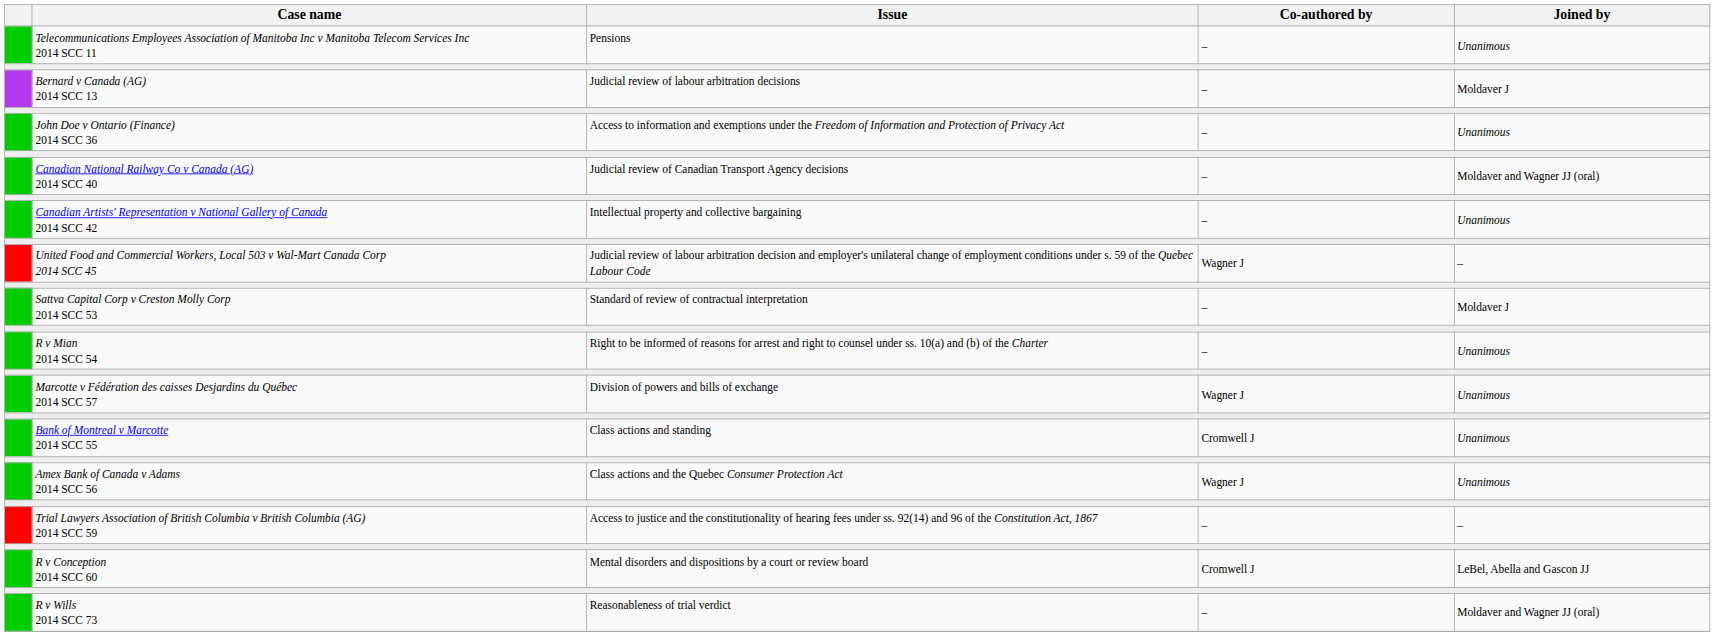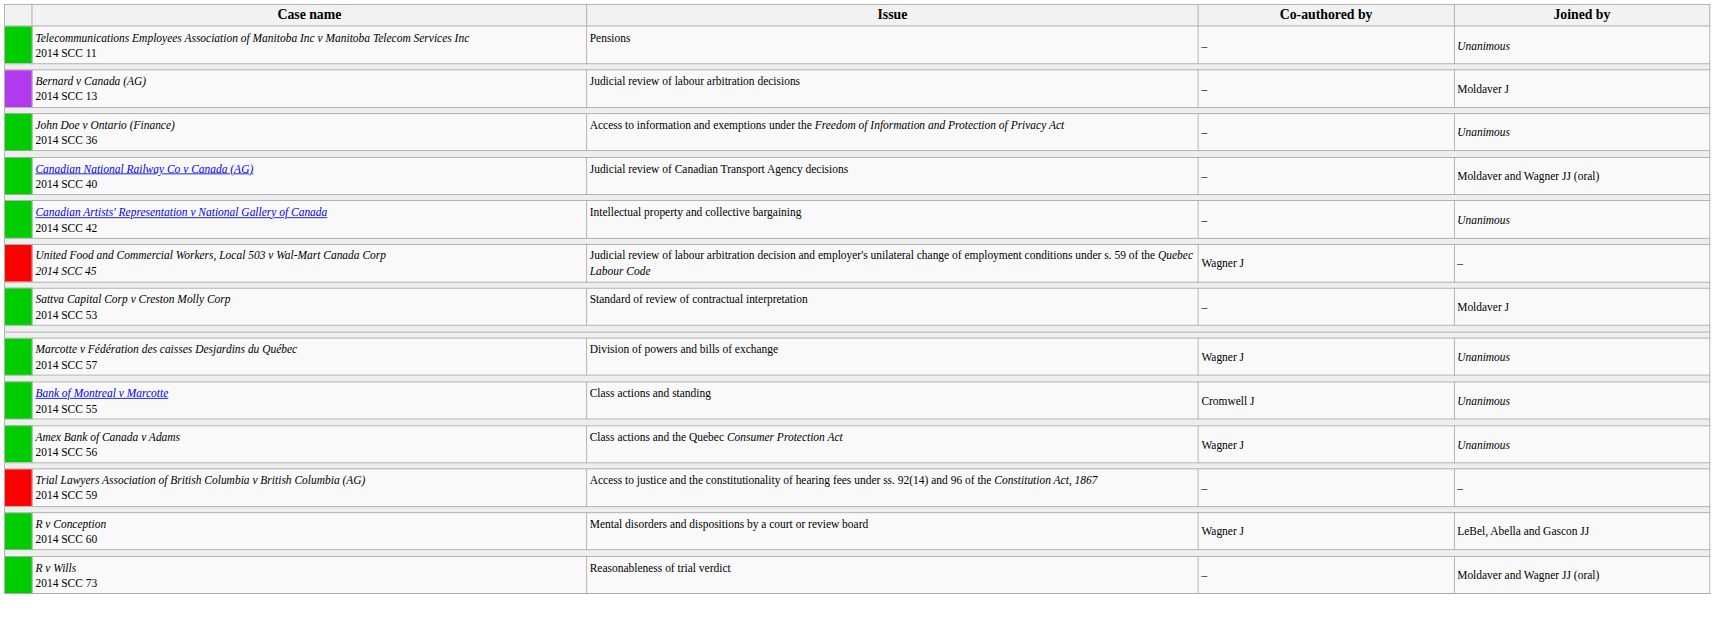 <table class="wikitable" width=100%>
 <tr bgcolor="#CCCCCC">
 <th width=25px></th>
 <th width=32.5%>Case name</th>
 <th>Issue</th>
 <th width=15%>Co-authored by</th>
 <th width=15%>Joined by</th>
 </tr>
 <tr>
 <td bgcolor="00cd00"></td>
 <td align=left valign=top><small><em>Telecommunications Employees Association of Manitoba Inc v Manitoba Telecom Services Inc</em><br> 2014 SCC 11 </small></td>
 <td valign=top><small> Pensions</small></td>
 <td><small> –</small></td>
 <td><small>  <em>Unanimous</em></small></td>
 </tr>
 <tr>
 <td bgcolor=#EEEEEE colspan=5 valign=top><small></small></td>
 </tr>
 <tr>
 <td bgcolor="B23AEE"></td>
 <td align=left valign=top><small><em>Bernard v Canada (AG)</em><br> 2014 SCC 13 </small></td>
 <td valign=top><small>Judicial review of labour arbitration decisions</small></td>
 <td><small> –</small></td>
 <td><small> Moldaver J</small></td>
 </tr>
 <tr>
 <td bgcolor=#EEEEEE colspan=5 valign=top><small></small></td>
 </tr>
 <tr>
 <td bgcolor="00cd00"></td>
 <td align=left valign=top><small><em>John Doe v Ontario (Finance)</em><br> 2014 SCC 36 </small></td>
 <td valign=top><small>Access to information and exemptions under the <em>Freedom of Information and Protection of Privacy Act</em></small></td>
 <td><small> –</small></td>
 <td><small> <em>Unanimous</em></small></td>
 </tr>
 <tr>
 <td bgcolor=#EEEEEE colspan=5 valign=top><small></small></td>
 </tr>
 <tr>
 <td bgcolor="00cd00"></td>
 <td align=left valign=top><small><em><a href='#'>Canadian National Railway Co v Canada (AG)</a></em><br> 2014 SCC 40 </small></td>
 <td valign=top><small>Judicial review of Canadian Transport Agency decisions</small></td>
 <td><small> –</small></td>
 <td><small> Moldaver and Wagner JJ (oral)</small></td>
 </tr>
 <tr>
 <td bgcolor=#EEEEEE colspan=5 valign=top><small></small></td>
 </tr>
 <tr>
 <td bgcolor="00cd00"></td>
 <td align=left valign=top><small><em><a href='#'>Canadian Artists' Representation v National Gallery of Canada</a></em><br> 2014 SCC 42 </small></td>
 <td valign=top><small>Intellectual property and collective bargaining</small></td>
 <td><small> –</small></td>
 <td><small> <em>Unanimous</em></small></td>
 </tr>
 <tr>
 <td bgcolor=#EEEEEE colspan=5 valign=top><small></small></td>
 </tr>
 <tr>
 <td bgcolor="red"></td>
 <td align=left valign=top><small><em>United Food and Commercial Workers, Local 503 v Wal-Mart Canada Corp<br> 2014 SCC 45</em> </small></td>
 <td valign=top><small>Judicial review of labour arbitration decision and employer's unilateral change of employment conditions under s. 59 of the <em>Quebec Labour Code</em></small></td>
 <td><small> Wagner J</small></td>
 <td><small> –</small></td>
 </tr>
 <tr>
 <td bgcolor=#EEEEEE colspan=5 valign=top><small></small></td>
 </tr>
 <tr>
 <td bgcolor="00cd00"></td>
 <td align=left valign=top><small><em>Sattva Capital Corp v Creston Molly Corp</em><br> 2014 SCC 53 </small></td>
 <td valign=top><small>Standard of review of contractual interpretation</small></td>
 <td><small> –</small></td>
 <td><small> Moldaver J</small></td>
 </tr>
 <tr>
 <td bgcolor=#EEEEEE colspan=5 valign=top><small></small></td>
 </tr>
 <tr>
-<td bgcolor="00cd00"></td>
-<td align=left valign=top><small><em>R v Mian</em><br> 2014 SCC 54 </small></td>
-<td valign=top><small> Right to be informed of reasons for arrest and right to counsel under ss. 10(a) and (b) of the <em>Charter</em></small></td>
-<td><small> –</small></td>
-<td><small> <em>Unanimous</em></small></td>
-</tr>
-<tr>
 <td bgcolor=#EEEEEE colspan=5 valign=top><small></small></td>
 </tr>
 <tr>
 <td bgcolor="00cd00"></td>
 <td align=left valign=top><small><em>Marcotte v Fédération des caisses Desjardins du Québec</em><br> 2014 SCC 57 </small></td>
 <td valign=top><small>Division of powers and bills of exchange</small></td>
 <td><small> Wagner J</small></td>
 <td><small> <em>Unanimous</em></small></td>
 </tr>
 <tr>
 <td bgcolor=#EEEEEE colspan=5 valign=top><small></small></td>
 </tr>
 <tr>
 <td bgcolor="00cd00"></td>
 <td align=left valign=top><small><em><a href='#'>Bank of Montreal v Marcotte</a></em><br> 2014 SCC 55 </small></td>
 <td valign=top><small>Class actions and standing</small></td>
 <td><small> Cromwell J</small></td>
 <td><small> <em>Unanimous</em></small></td>
 </tr>
 <tr>
 <td bgcolor=#EEEEEE colspan=5 valign=top><small></small></td>
 </tr>
 <tr>
 <td bgcolor="00cd00"></td>
 <td align=left valign=top><small><em>Amex Bank of Canada v Adams</em><br> 2014 SCC 56 </small></td>
 <td valign=top><small>Class actions and the Quebec <em>Consumer Protection Act</em></small></td>
 <td><small> Wagner J</small></td>
 <td><small> <em>Unanimous</em></small></td>
 </tr>
 <tr>
 <td bgcolor=#EEEEEE colspan=5 valign=top><small></small></td>
 </tr>
 <tr>
 <td bgcolor="red"></td>
 <td align=left valign=top><small><em>Trial Lawyers Association of British Columbia v British Columbia (AG)</em><br> 2014 SCC 59 </small></td>
 <td valign=top><small>Access to justice and the constitutionality of hearing fees under ss. 92(14) and 96 of the <em>Constitution Act, 1867</em></small></td>
 <td><small> –</small></td>
 <td><small> –</small></td>
 </tr>
 <tr>
 <td bgcolor=#EEEEEE colspan=5 valign=top><small></small></td>
 </tr>
 <tr>
 <td bgcolor="00cd00"></td>
 <td align=left valign=top><small><em>R v Conception</em><br> 2014 SCC 60 </small></td>
 <td valign=top><small>Mental disorders and dispositions by a court or review board</small></td>
-<td><small> Cromwell J</small></td>
+<td><small> Wagner J</small></td>
 <td><small> LeBel, Abella and Gascon JJ</small></td>
 </tr>
 <tr>
 <td bgcolor=#EEEEEE colspan=5 valign=top><small></small></td>
 </tr>
 <tr>
 <td bgcolor="00cd00"></td>
 <td align=left valign=top><small><em>R v Wills</em><br> 2014 SCC 73 </small></td>
 <td valign=top><small>Reasonableness of trial verdict</small></td>
 <td><small> –</small></td>
 <td><small> Moldaver and Wagner JJ (oral)</small></td>
 </tr>
 <tr>
 </tr>
 </table>
